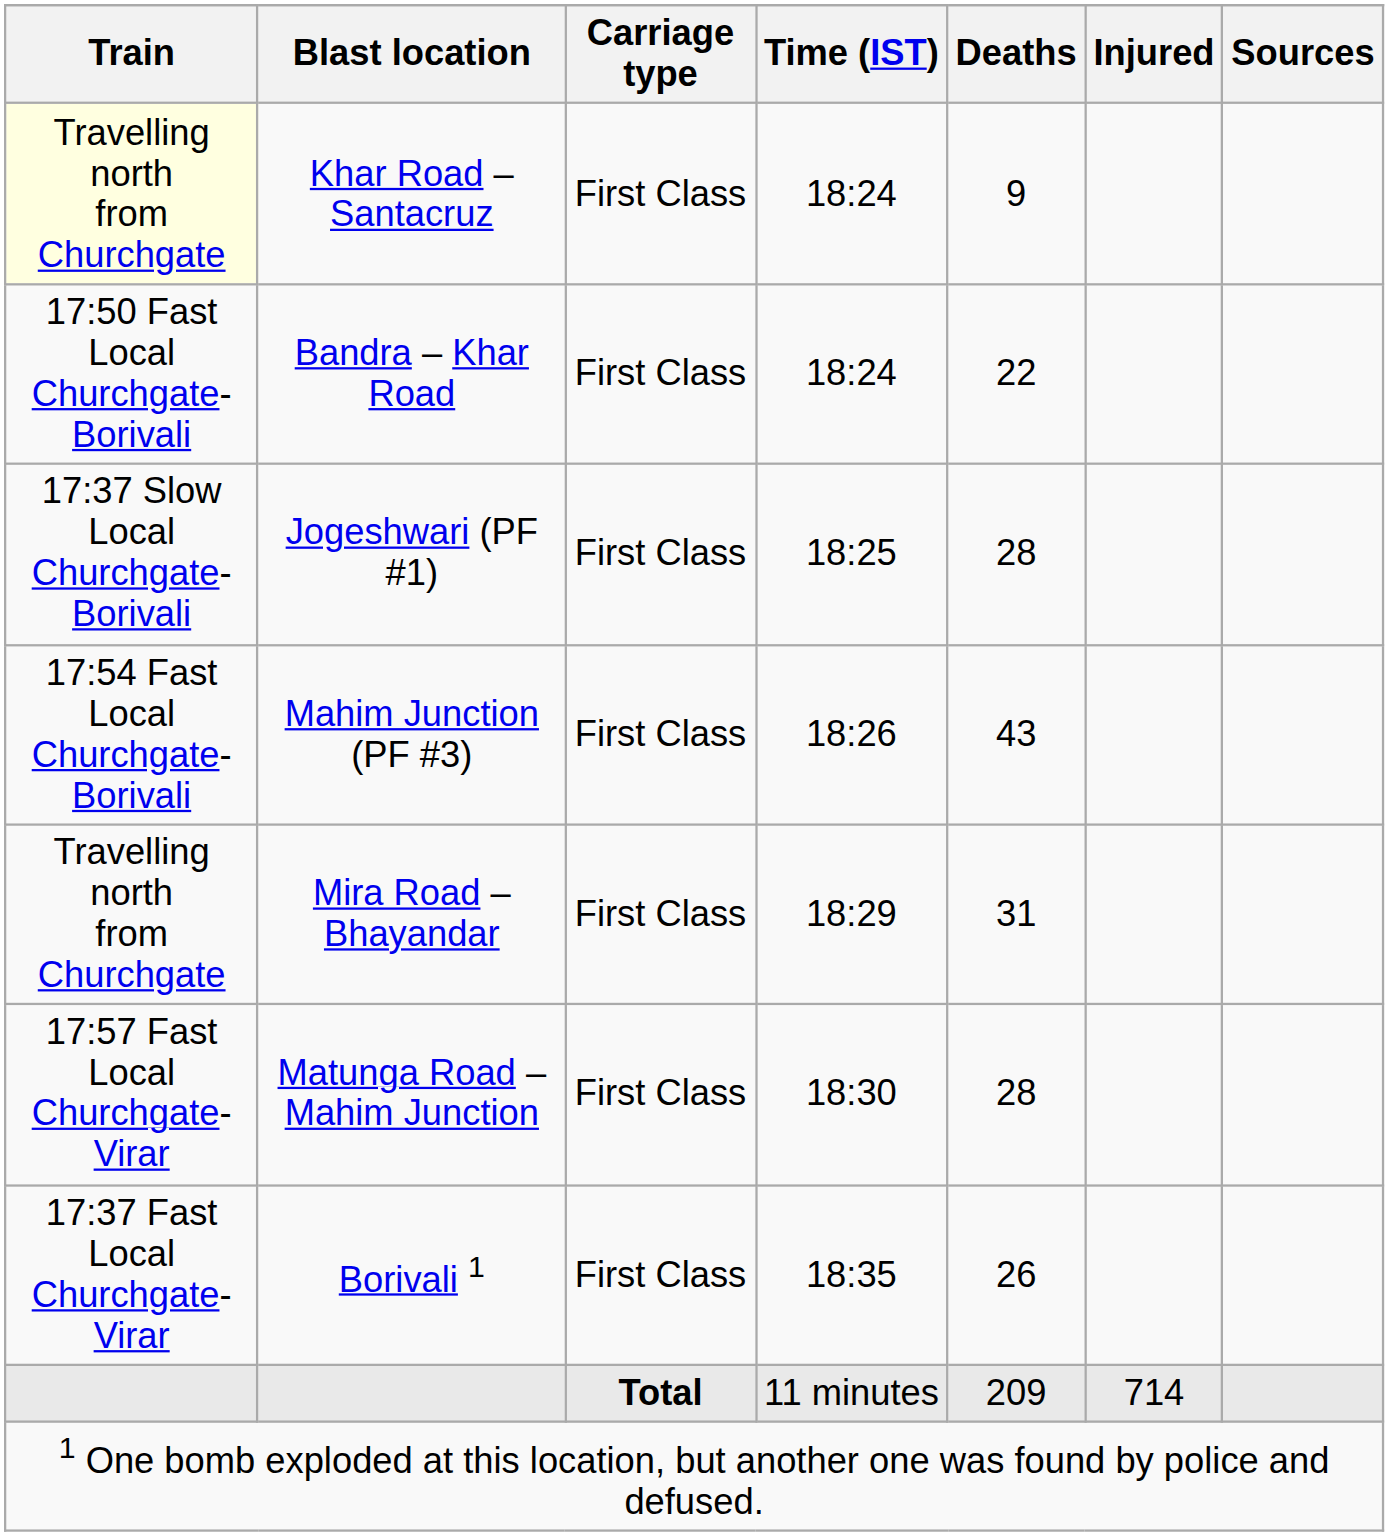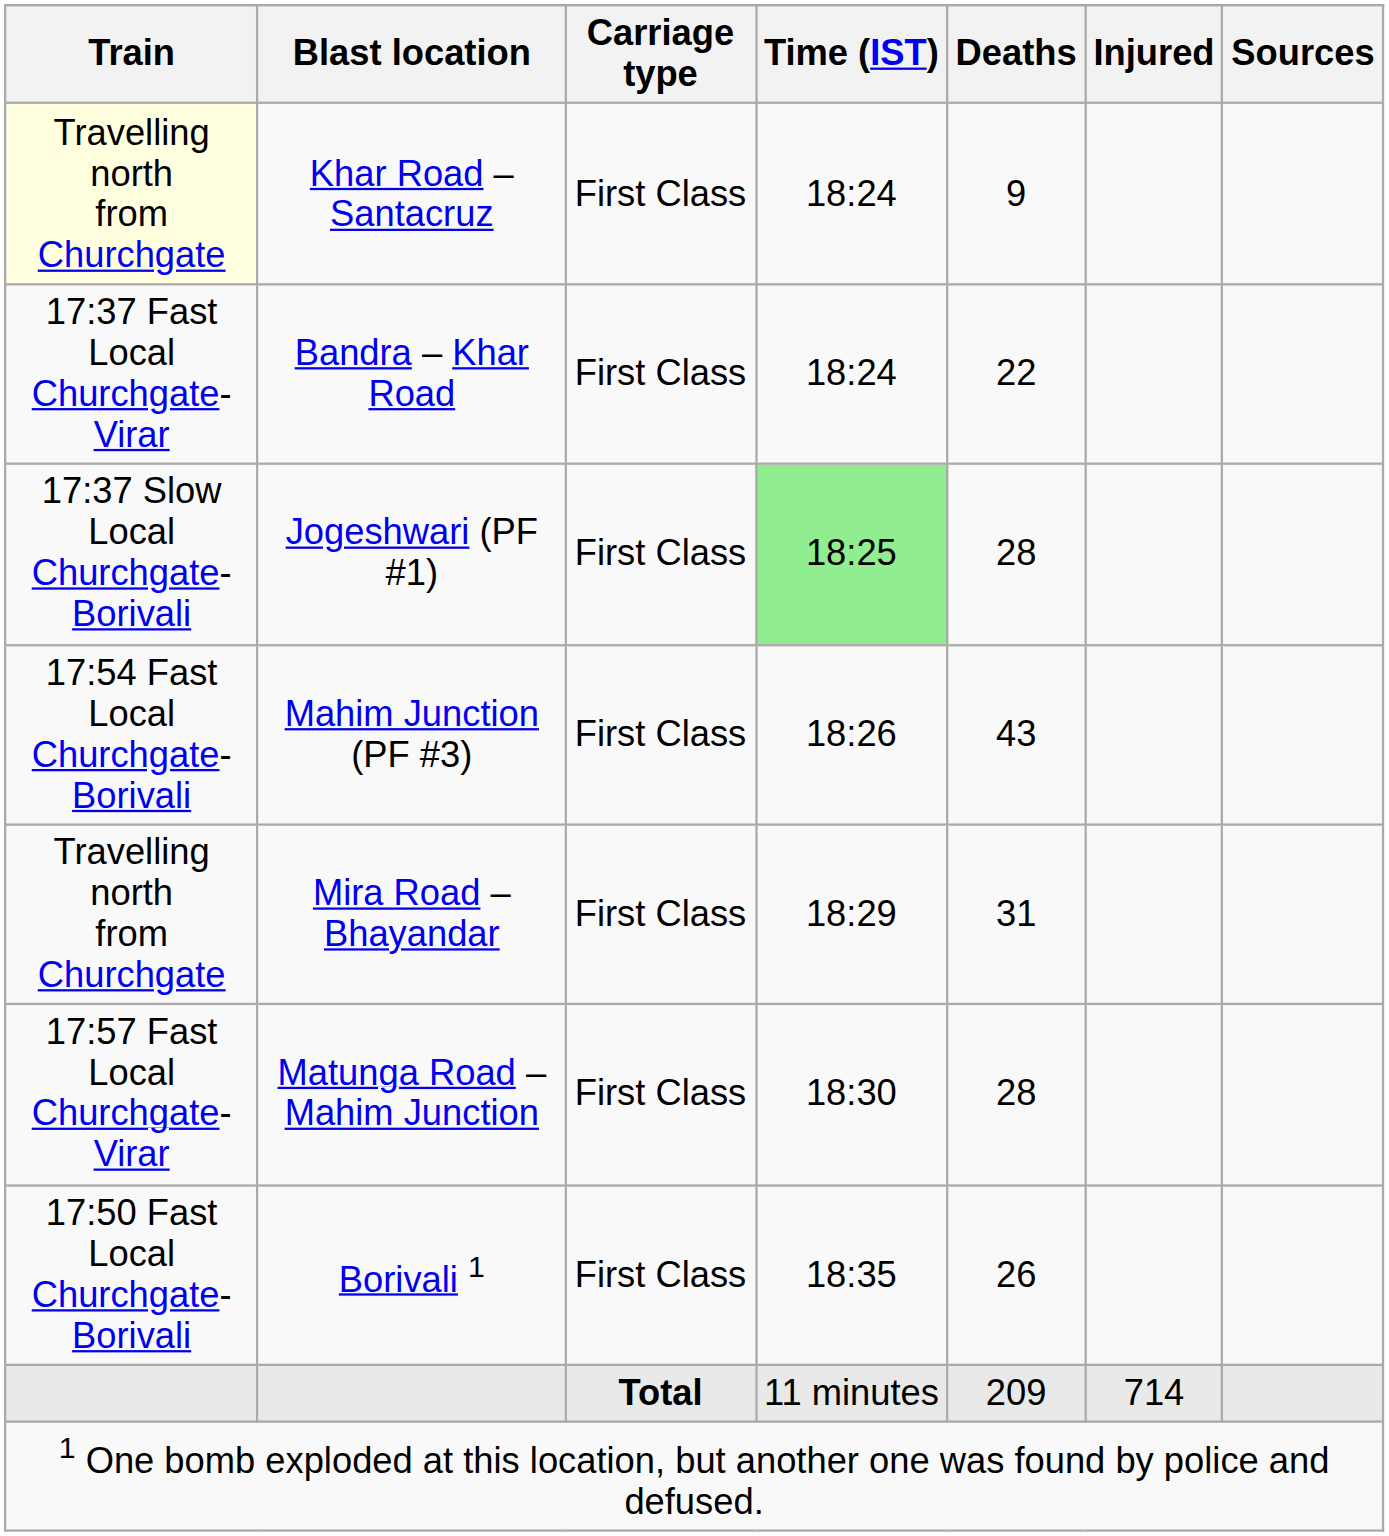 <table class="wikitable" style="text-align:center">
 <tr>
 </tr>
 <tr>
 <th><strong>Train</strong></th>
 <th><strong>Blast location</strong></th>
 <th><strong>Carriage type</strong></th>
 <th abbr="Time"><strong>Time</strong> (<a href='#'>IST</a>)</th>
 <th><strong>Deaths</strong></th>
 <th><strong>Injured</strong></th>
 <th><strong>Sources</strong></th>
 </tr>
 <tr>
 <td style="background: lightyellow;">Travelling north<br>from <a href='#'>Churchgate</a></td>
 <td><a href='#'>Khar Road</a> – <a href='#'>Santacruz</a></td>
 <td>First Class</td>
 <td>18:24</td>
 <td>9</td>
 <td></td>
 <td><small></small></td>
 </tr>
 <tr>
-<td>17:50 Fast Local<br><a href='#'>Churchgate</a>-<a href='#'>Borivali</a></td>
+<td>17:37 Fast Local<br><a href='#'>Churchgate</a>-<a href='#'>Virar</a></td>
 <td><a href='#'>Bandra</a> – <a href='#'>Khar Road</a></td>
 <td>First Class</td>
 <td>18:24</td>
 <td>22</td>
 <td></td>
 <td><small></small></td>
 </tr>
 <tr>
 <td>17:37 Slow Local<br><a href='#'>Churchgate</a>-<a href='#'>Borivali</a></td>
 <td><a href='#'>Jogeshwari</a> (PF #1)</td>
 <td>First Class</td>
-<td>18:25</td>
+<td style="background: lightgreen;">18:25</td>
 <td>28</td>
 <td></td>
 <td><small></small></td>
 </tr>
 <tr>
 <td>17:54 Fast Local<br><a href='#'>Churchgate</a>-<a href='#'>Borivali</a></td>
 <td><a href='#'>Mahim Junction</a> (PF #3)</td>
 <td>First Class</td>
 <td>18:26</td>
 <td>43</td>
 <td></td>
 <td><small></small></td>
 </tr>
 <tr>
 <td>Travelling north<br>from <a href='#'>Churchgate</a></td>
 <td><a href='#'>Mira Road</a> – <a href='#'>Bhayandar</a></td>
 <td>First Class</td>
 <td>18:29</td>
 <td>31</td>
 <td></td>
 <td><small></small></td>
 </tr>
 <tr>
 <td>17:57 Fast Local<br><a href='#'>Churchgate</a>-<a href='#'>Virar</a></td>
 <td><a href='#'>Matunga Road</a> – <a href='#'>Mahim Junction</a></td>
 <td>First Class</td>
 <td>18:30</td>
 <td>28</td>
 <td></td>
 <td><small></small></td>
 </tr>
 <tr>
-<td>17:37 Fast Local<br><a href='#'>Churchgate</a>-<a href='#'>Virar</a></td>
+<td>17:50 Fast Local<br><a href='#'>Churchgate</a>-<a href='#'>Borivali</a></td>
 <td><a href='#'>Borivali</a> <sup>1</sup></td>
 <td>First Class</td>
 <td>18:35</td>
 <td>26</td>
 <td></td>
 <td></td>
 </tr>
 <tr>
 <th style="background: #E9E9E9;"></th>
 <td style="background: #E9E9E9;"></td>
 <td style="background: #E9E9E9;"><strong>Total</strong></td>
 <td style="background: #E9E9E9;">11 minutes</td>
 <td style="background: #E9E9E9;">209</td>
 <td style="background: #E9E9E9;">714</td>
 <td style="background: #E9E9E9;"><small></small></td>
 </tr>
 <tr>
 <td colspan=7><span><sup>1</sup> One bomb exploded at this location, but another one was found by police and defused.</span><br></td>
 </tr>
 </table>
